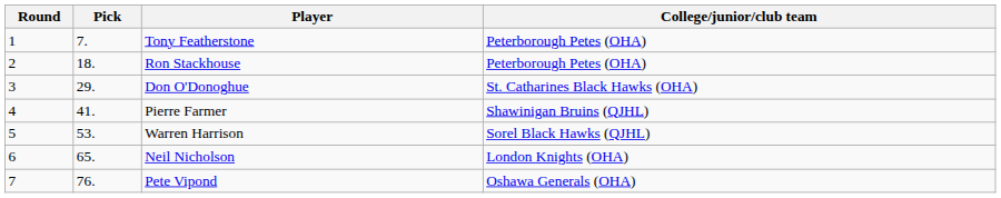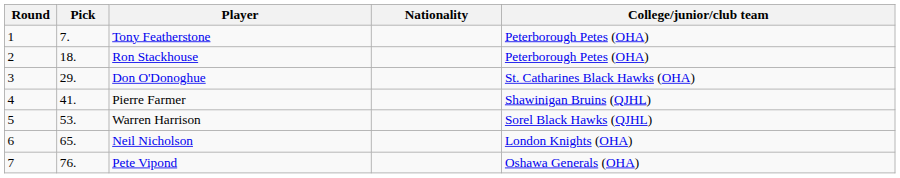 <table class="wikitable">
 <tr>
 <th bgcolor="#DDDDFF" width="5%">Round</th>
 <th bgcolor="#DDDDFF" width="5%">Pick</th>
 <th bgcolor="#DDDDFF" width="25%">Player</th>
+<th bgcolor="#DDDDFF" width="12.5%">Nationality</th>
 <th bgcolor="#DDDDFF" width="37.5%">College/junior/club team</th>
 </tr>
 <tr>
 <td>1</td>
 <td>7.</td>
 <td><a href='#'>Tony Featherstone</a></td>
+<td></td>
 <td><a href='#'>Peterborough Petes</a> (<a href='#'>OHA</a>)</td>
 </tr>
 <tr>
 <td>2</td>
 <td>18.</td>
 <td><a href='#'>Ron Stackhouse</a></td>
+<td></td>
 <td><a href='#'>Peterborough Petes</a> (<a href='#'>OHA</a>)</td>
 </tr>
 <tr>
 <td>3</td>
 <td>29.</td>
 <td><a href='#'>Don O'Donoghue</a></td>
+<td></td>
 <td><a href='#'>St. Catharines Black Hawks</a> (<a href='#'>OHA</a>)</td>
 </tr>
 <tr>
 <td>4</td>
 <td>41.</td>
 <td>Pierre Farmer</td>
+<td></td>
 <td><a href='#'>Shawinigan Bruins</a> (<a href='#'>QJHL</a>)</td>
 </tr>
 <tr>
 <td>5</td>
 <td>53.</td>
 <td>Warren Harrison</td>
+<td></td>
 <td><a href='#'>Sorel Black Hawks</a> (<a href='#'>QJHL</a>)</td>
 </tr>
 <tr>
 <td>6</td>
 <td>65.</td>
 <td><a href='#'>Neil Nicholson</a></td>
+<td></td>
 <td><a href='#'>London Knights</a> (<a href='#'>OHA</a>)</td>
 </tr>
 <tr>
 <td>7</td>
 <td>76.</td>
 <td><a href='#'>Pete Vipond</a></td>
+<td></td>
 <td><a href='#'>Oshawa Generals</a> (<a href='#'>OHA</a>)</td>
 </tr>
 </table>
